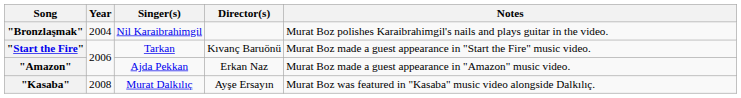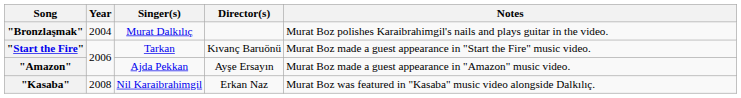 <table class="wikitable sortable plainrowheaders" style="text-align:center;">
 <tr>
 <th scope="col">Song</th>
 <th scope="col">Year</th>
 <th scope="col">Singer(s)</th>
 <th scope="col">Director(s)</th>
 <th scope="col" class="unsortable" style="width: 40em;">Notes</th>
 </tr>
 <tr>
 <th scope="row">"Bronzlaşmak"</th>
 <td style="text-align:center;">2004</td>
-<td><a href='#'>Nil Karaibrahimgil</a></td>
+<td><a href='#'>Murat Dalkılıç</a></td>
 <td></td>
 <td style="text-align:left;">Murat Boz polishes Karaibrahimgil's nails and plays guitar in the video.</td>
 </tr>
 <tr>
 <th scope="row">"<a href='#'>Start the Fire</a>"</th>
 <td rowspan=2>2006</td>
 <td><a href='#'>Tarkan</a></td>
 <td>Kıvanç Baruönü</td>
 <td style="text-align:left;">Murat Boz made a guest appearance in "Start the Fire" music video.</td>
 </tr>
 <tr>
 <th scope="row">"Amazon"</th>
 <td><a href='#'>Ajda Pekkan</a></td>
-<td>Erkan Naz</td>
+<td>Ayşe Ersayın</td>
 <td style="text-align:left;">Murat Boz made a guest appearance in "Amazon" music video.</td>
 </tr>
 <tr>
 <th scope="row">"Kasaba"</th>
 <td style="text-align:center;">2008</td>
-<td><a href='#'>Murat Dalkılıç</a></td>
-<td>Ayşe Ersayın</td>
+<td><a href='#'>Nil Karaibrahimgil</a></td>
+<td>Erkan Naz</td>
 <td style="text-align:left;">Murat Boz was featured in "Kasaba" music video alongside Dalkılıç.</td>
 </tr>
 </table>
